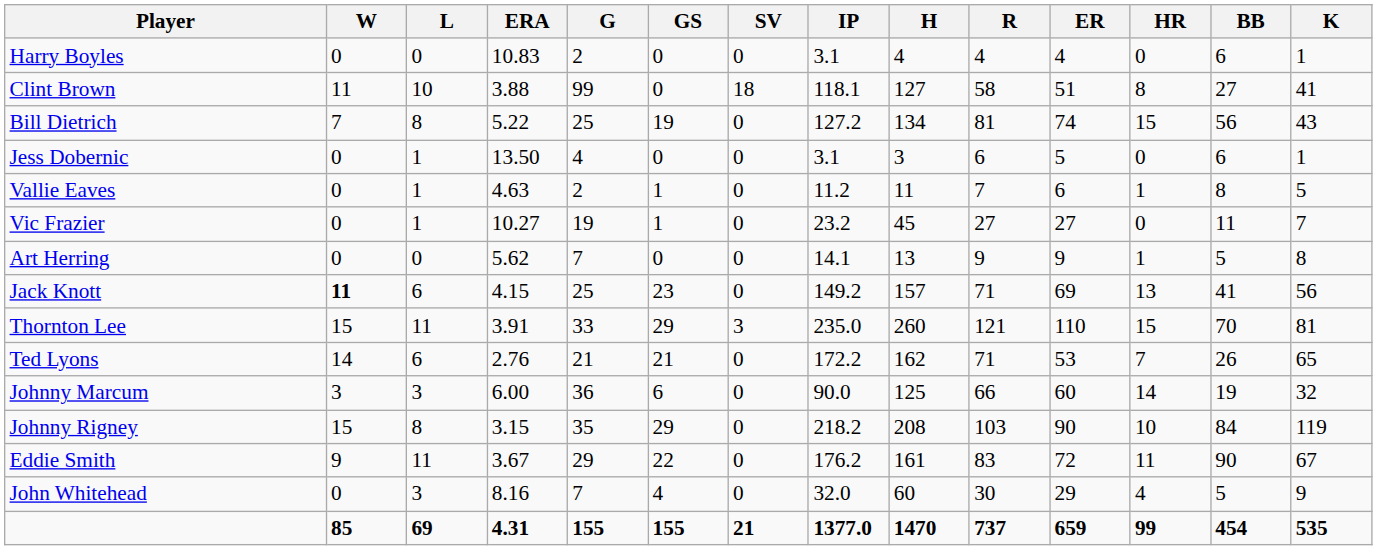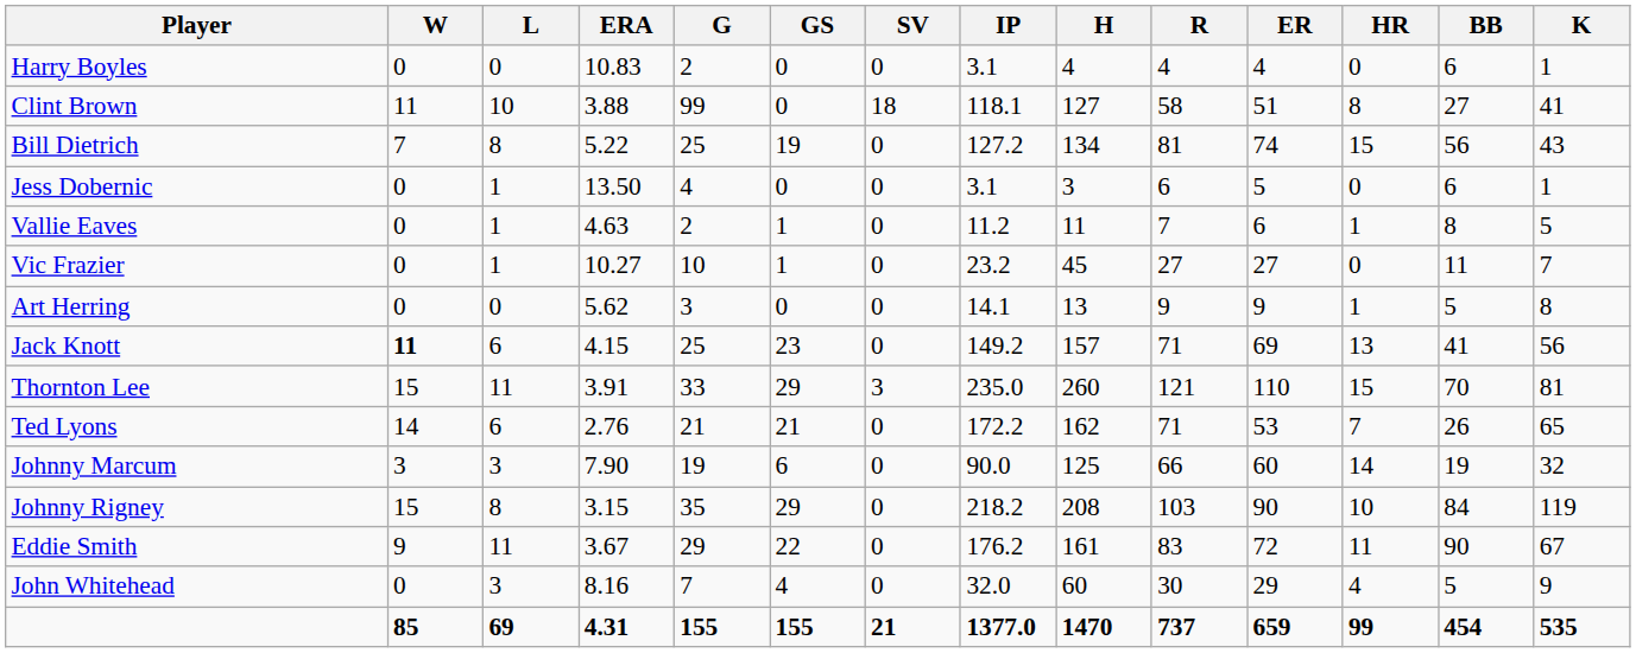 <table class="wikitable sortable">
 <tr>
 <th width="20%">Player</th>
 <th width="5%">W</th>
 <th width="5%">L</th>
 <th width="5%">ERA</th>
 <th width="5%">G</th>
 <th width="5%">GS</th>
 <th width="5%">SV</th>
 <th width="5%">IP</th>
 <th width="5%">H</th>
 <th width="5%">R</th>
 <th width="5%">ER</th>
 <th width="5%">HR</th>
 <th width="5%">BB</th>
 <th width="5%">K</th>
 </tr>
 <tr>
 <td><a href='#'>Harry Boyles</a></td>
 <td>0</td>
 <td>0</td>
 <td>10.83</td>
 <td>2</td>
 <td>0</td>
 <td>0</td>
 <td>3.1</td>
 <td>4</td>
 <td>4</td>
 <td>4</td>
 <td>0</td>
 <td>6</td>
 <td>1</td>
 </tr>
 <tr>
 <td><a href='#'>Clint Brown</a></td>
 <td>11</td>
 <td>10</td>
 <td>3.88</td>
 <td>99</td>
 <td>0</td>
 <td>18</td>
 <td>118.1</td>
 <td>127</td>
 <td>58</td>
 <td>51</td>
 <td>8</td>
 <td>27</td>
 <td>41</td>
 </tr>
 <tr>
 <td><a href='#'>Bill Dietrich</a></td>
 <td>7</td>
 <td>8</td>
 <td>5.22</td>
 <td>25</td>
 <td>19</td>
 <td>0</td>
 <td>127.2</td>
 <td>134</td>
 <td>81</td>
 <td>74</td>
 <td>15</td>
 <td>56</td>
 <td>43</td>
 </tr>
 <tr>
 <td><a href='#'>Jess Dobernic</a></td>
 <td>0</td>
 <td>1</td>
 <td>13.50</td>
 <td>4</td>
 <td>0</td>
 <td>0</td>
 <td>3.1</td>
 <td>3</td>
 <td>6</td>
 <td>5</td>
 <td>0</td>
 <td>6</td>
 <td>1</td>
 </tr>
 <tr>
 <td><a href='#'>Vallie Eaves</a></td>
 <td>0</td>
 <td>1</td>
 <td>4.63</td>
 <td>2</td>
 <td>1</td>
 <td>0</td>
 <td>11.2</td>
 <td>11</td>
 <td>7</td>
 <td>6</td>
 <td>1</td>
 <td>8</td>
 <td>5</td>
 </tr>
 <tr>
 <td><a href='#'>Vic Frazier</a></td>
 <td>0</td>
 <td>1</td>
 <td>10.27</td>
-<td>19</td>
+<td>10</td>
 <td>1</td>
 <td>0</td>
 <td>23.2</td>
 <td>45</td>
 <td>27</td>
 <td>27</td>
 <td>0</td>
 <td>11</td>
 <td>7</td>
 </tr>
 <tr>
 <td><a href='#'>Art Herring</a></td>
 <td>0</td>
 <td>0</td>
 <td>5.62</td>
-<td>7</td>
+<td>3</td>
 <td>0</td>
 <td>0</td>
 <td>14.1</td>
 <td>13</td>
 <td>9</td>
 <td>9</td>
 <td>1</td>
 <td>5</td>
 <td>8</td>
 </tr>
 <tr>
 <td><a href='#'>Jack Knott</a></td>
 <td><strong>11</strong></td>
 <td>6</td>
 <td>4.15</td>
 <td>25</td>
 <td>23</td>
 <td>0</td>
 <td>149.2</td>
 <td>157</td>
 <td>71</td>
 <td>69</td>
 <td>13</td>
 <td>41</td>
 <td>56</td>
 </tr>
 <tr>
 <td><a href='#'>Thornton Lee</a></td>
 <td>15</td>
 <td>11</td>
 <td>3.91</td>
 <td>33</td>
 <td>29</td>
 <td>3</td>
 <td>235.0</td>
 <td>260</td>
 <td>121</td>
 <td>110</td>
 <td>15</td>
 <td>70</td>
 <td>81</td>
 </tr>
 <tr>
 <td><a href='#'>Ted Lyons</a></td>
 <td>14</td>
 <td>6</td>
 <td>2.76</td>
 <td>21</td>
 <td>21</td>
 <td>0</td>
 <td>172.2</td>
 <td>162</td>
 <td>71</td>
 <td>53</td>
 <td>7</td>
 <td>26</td>
 <td>65</td>
 </tr>
 <tr>
 <td><a href='#'>Johnny Marcum</a></td>
 <td>3</td>
 <td>3</td>
-<td>6.00</td>
-<td>36</td>
+<td>7.90</td>
+<td>19</td>
 <td>6</td>
 <td>0</td>
 <td>90.0</td>
 <td>125</td>
 <td>66</td>
 <td>60</td>
 <td>14</td>
 <td>19</td>
 <td>32</td>
 </tr>
 <tr>
 <td><a href='#'>Johnny Rigney</a></td>
 <td>15</td>
 <td>8</td>
 <td>3.15</td>
 <td>35</td>
 <td>29</td>
 <td>0</td>
 <td>218.2</td>
 <td>208</td>
 <td>103</td>
 <td>90</td>
 <td>10</td>
 <td>84</td>
 <td>119</td>
 </tr>
 <tr>
 <td><a href='#'>Eddie Smith</a></td>
 <td>9</td>
 <td>11</td>
 <td>3.67</td>
 <td>29</td>
 <td>22</td>
 <td>0</td>
 <td>176.2</td>
 <td>161</td>
 <td>83</td>
 <td>72</td>
 <td>11</td>
 <td>90</td>
 <td>67</td>
 </tr>
 <tr>
 <td><a href='#'>John Whitehead</a></td>
 <td>0</td>
 <td>3</td>
 <td>8.16</td>
 <td>7</td>
 <td>4</td>
 <td>0</td>
 <td>32.0</td>
 <td>60</td>
 <td>30</td>
 <td>29</td>
 <td>4</td>
 <td>5</td>
 <td>9</td>
 </tr>
 <tr class="sortbottom">
 <td></td>
 <td><strong>85</strong></td>
 <td><strong>69</strong></td>
 <td><strong>4.31</strong></td>
 <td><strong>155</strong></td>
 <td><strong>155</strong></td>
 <td><strong>21</strong></td>
 <td><strong>1377.0</strong></td>
 <td><strong>1470</strong></td>
 <td><strong>737</strong></td>
 <td><strong>659</strong></td>
 <td><strong>99</strong></td>
 <td><strong>454</strong></td>
 <td><strong>535</strong></td>
 </tr>
 </table>
